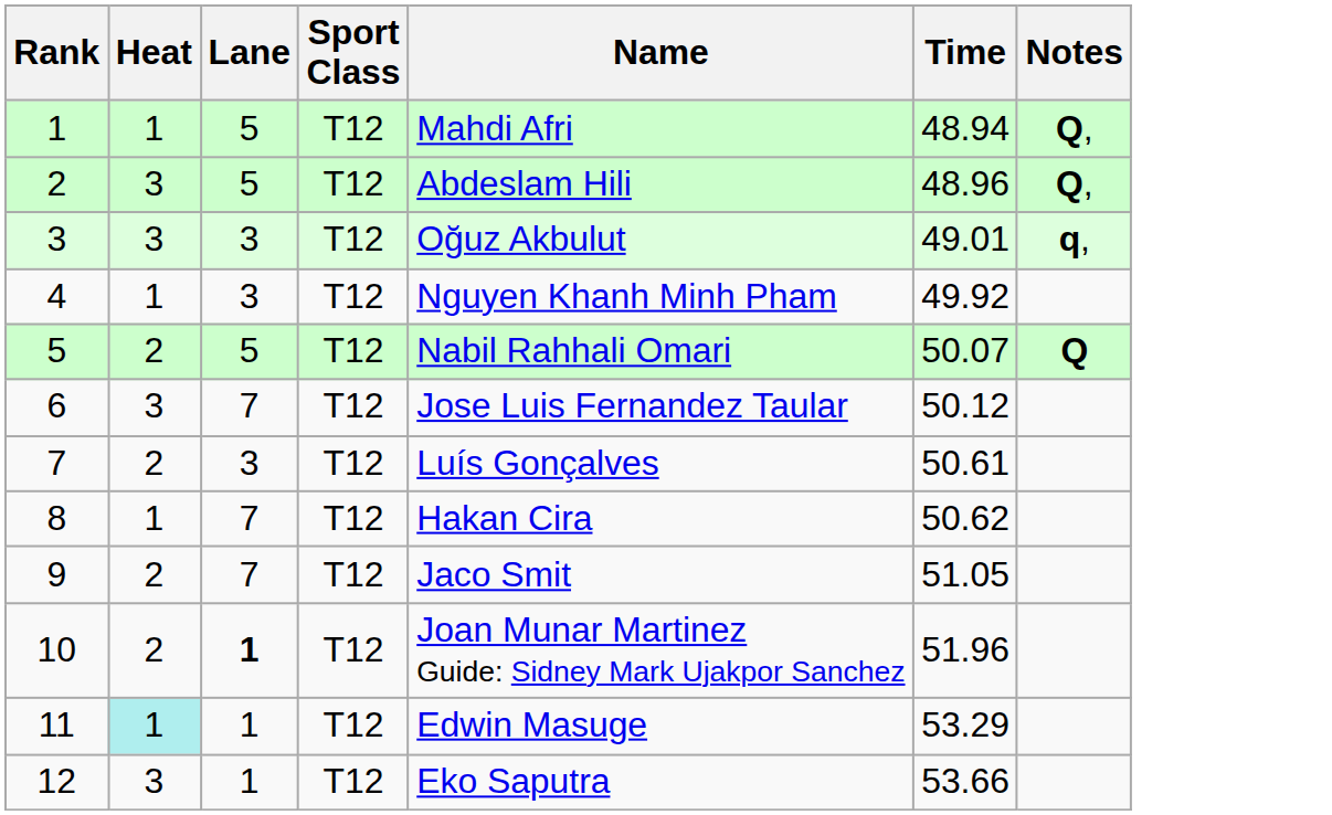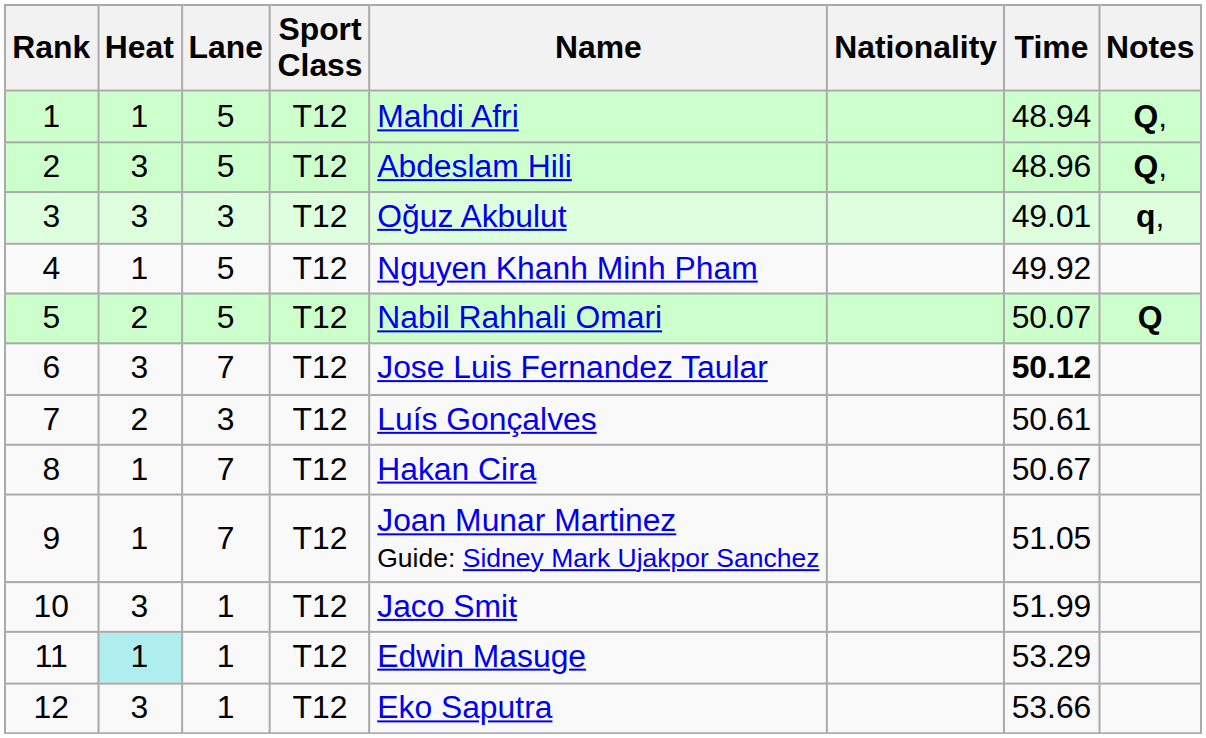 <table class="wikitable sortable" style="text-align:center">
 <tr>
 <th>Rank</th>
 <th>Heat</th>
 <th>Lane</th>
 <th>Sport<br>Class</th>
 <th>Name</th>
+<th>Nationality</th>
 <th>Time</th>
 <th>Notes</th>
 </tr>
 <tr bgcolor="ccffcc">
 <td>1</td>
 <td>1</td>
 <td>5</td>
 <td>T12</td>
 <td align="left"><a href='#'>Mahdi Afri</a></td>
+<td align="left"></td>
 <td>48.94</td>
 <td><strong>Q</strong>, </td>
 </tr>
 <tr bgcolor="ccffcc">
 <td>2</td>
 <td>3</td>
 <td>5</td>
 <td>T12</td>
 <td align="left"><a href='#'>Abdeslam Hili</a></td>
+<td align="left"></td>
 <td>48.96</td>
 <td><strong>Q</strong>, </td>
 </tr>
 <tr bgcolor="ddffdd">
 <td>3</td>
 <td>3</td>
 <td>3</td>
 <td>T12</td>
 <td align="left"><a href='#'>Oğuz Akbulut</a></td>
+<td align="left"></td>
 <td>49.01</td>
 <td><strong>q</strong>, </td>
 </tr>
 <tr>
 <td>4</td>
 <td>1</td>
-<td>3</td>
+<td>5</td>
 <td>T12</td>
 <td align="left"><a href='#'>Nguyen Khanh Minh Pham</a></td>
+<td align="left"></td>
 <td>49.92</td>
 <td></td>
 </tr>
 <tr bgcolor="ccffcc">
 <td>5</td>
 <td>2</td>
 <td>5</td>
 <td>T12</td>
 <td align="left"><a href='#'>Nabil Rahhali Omari</a></td>
+<td align="left"></td>
 <td>50.07</td>
 <td><strong>Q</strong></td>
 </tr>
 <tr>
 <td>6</td>
 <td>3</td>
 <td>7</td>
 <td>T12</td>
 <td align="left"><a href='#'>Jose Luis Fernandez Taular</a></td>
-<td>50.12</td>
+<td align="left"></td>
+<td><strong>50.12</strong></td>
 <td></td>
 </tr>
 <tr>
 <td>7</td>
 <td>2</td>
 <td>3</td>
 <td>T12</td>
 <td align="left"><a href='#'>Luís Gonçalves</a></td>
+<td align="left"></td>
 <td>50.61</td>
 <td></td>
 </tr>
 <tr>
 <td>8</td>
 <td>1</td>
 <td>7</td>
 <td>T12</td>
 <td align="left"><a href='#'>Hakan Cira</a></td>
-<td>50.62</td>
+<td align="left"></td>
+<td>50.67</td>
 <td></td>
 </tr>
 <tr>
 <td>9</td>
-<td>2</td>
+<td>1</td>
 <td>7</td>
 <td>T12</td>
-<td align="left"><a href='#'>Jaco Smit</a></td>
+<td align="left"><a href='#'>Joan Munar Martinez</a><br><small>Guide: <a href='#'>Sidney Mark Ujakpor Sanchez</a></small></td>
+<td align="left"></td>
 <td>51.05</td>
 <td></td>
 </tr>
 <tr>
 <td>10</td>
-<td>2</td>
-<td><strong>1</strong></td>
+<td>3</td>
+<td>1</td>
 <td>T12</td>
-<td align="left"><a href='#'>Joan Munar Martinez</a><br><small>Guide: <a href='#'>Sidney Mark Ujakpor Sanchez</a></small></td>
-<td>51.96</td>
+<td align="left"><a href='#'>Jaco Smit</a></td>
+<td align="left"></td>
+<td>51.99</td>
 <td></td>
 </tr>
 <tr>
 <td>11</td>
 <td style="background: paleturquoise;">1</td>
 <td>1</td>
 <td>T12</td>
 <td align="left"><a href='#'>Edwin Masuge</a></td>
+<td align="left"></td>
 <td>53.29</td>
 <td></td>
 </tr>
 <tr>
 <td>12</td>
 <td>3</td>
 <td>1</td>
 <td>T12</td>
 <td align="left"><a href='#'>Eko Saputra</a></td>
+<td align="left"></td>
 <td>53.66</td>
 <td></td>
 </tr>
 </table>
